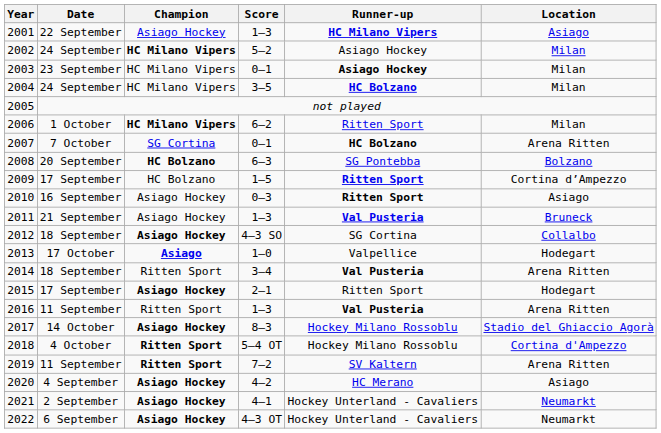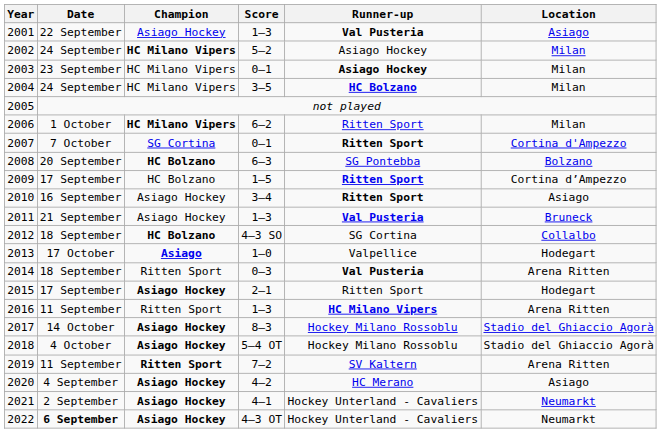 <table class="wikitable">
 <tr>
 <th>Year</th>
 <th>Date</th>
 <th>Champion</th>
 <th>Score</th>
 <th>Runner-up</th>
 <th>Location</th>
 </tr>
 <tr align="center">
 <td>2001</td>
 <td>22 September</td>
 <td><a href='#'>Asiago Hockey</a></td>
 <td>1–3</td>
-<td><strong><a href='#'>HC Milano Vipers</a></strong></td>
+<td><strong>Val Pusteria</strong></td>
 <td><a href='#'>Asiago</a></td>
 </tr>
 <tr align="center">
 <td>2002</td>
 <td>24 September</td>
 <td><strong>HC Milano Vipers</strong></td>
 <td>5–2</td>
 <td>Asiago Hockey</td>
 <td><a href='#'>Milan</a></td>
 </tr>
 <tr align="center">
 <td>2003</td>
 <td>23 September</td>
 <td>HC Milano Vipers</td>
 <td>0–1</td>
 <td><strong>Asiago Hockey</strong></td>
 <td>Milan</td>
 </tr>
 <tr align="center">
 <td>2004</td>
 <td>24 September</td>
 <td>HC Milano Vipers</td>
 <td>3–5</td>
 <td><strong><a href='#'>HC Bolzano</a></strong></td>
 <td>Milan</td>
 </tr>
 <tr align="center">
 <td>2005</td>
 <td colspan="5"><em>not played</em></td>
 </tr>
 <tr align="center">
 <td>2006</td>
 <td>1 October</td>
 <td><strong>HC Milano Vipers</strong></td>
 <td>6–2</td>
 <td><a href='#'>Ritten Sport</a></td>
 <td>Milan</td>
 </tr>
 <tr align="center">
 <td>2007</td>
 <td>7 October</td>
 <td><a href='#'>SG Cortina</a></td>
 <td>0–1</td>
-<td><strong>HC Bolzano</strong></td>
-<td>Arena Ritten</td>
+<td><strong>Ritten Sport</strong></td>
+<td><a href='#'>Cortina d'Ampezzo</a></td>
 </tr>
 <tr align="center">
 <td>2008</td>
 <td>20 September</td>
 <td><strong>HC Bolzano</strong></td>
 <td>6–3</td>
 <td><a href='#'>SG Pontebba</a></td>
 <td><a href='#'>Bolzano</a></td>
 </tr>
 <tr align="center">
 <td>2009</td>
 <td>17 September</td>
 <td>HC Bolzano</td>
 <td>1–5</td>
 <td><strong><a href='#'>Ritten Sport</a></strong></td>
 <td>Cortina d’Ampezzo</td>
 </tr>
 <tr align="center">
 <td>2010</td>
 <td>16 September</td>
 <td>Asiago Hockey</td>
-<td>0–3</td>
+<td>3–4</td>
 <td><strong>Ritten Sport</strong></td>
 <td>Asiago</td>
 </tr>
 <tr align="center">
 <td>2011</td>
 <td>21 September</td>
 <td>Asiago Hockey</td>
 <td>1–3</td>
 <td><strong><a href='#'>Val Pusteria</a></strong></td>
 <td><a href='#'>Bruneck</a></td>
 </tr>
 <tr align="center">
 <td>2012</td>
 <td>18 September</td>
-<td><strong>Asiago Hockey</strong></td>
+<td><strong>HC Bolzano</strong></td>
 <td>4–3 SO</td>
 <td>SG Cortina</td>
 <td><a href='#'>Collalbo</a></td>
 </tr>
 <tr align="center">
 <td>2013</td>
 <td>17 October</td>
 <td><strong><a href='#'>Asiago</a></strong></td>
 <td>1–0</td>
 <td>Valpellice</td>
 <td>Hodegart</td>
 </tr>
 <tr align="center">
 <td>2014</td>
 <td>18 September</td>
 <td>Ritten Sport</td>
-<td>3–4</td>
+<td>0–3</td>
 <td><strong>Val Pusteria</strong></td>
 <td>Arena Ritten</td>
 </tr>
 <tr align="center">
 <td>2015</td>
 <td>17 September</td>
 <td><strong>Asiago Hockey</strong></td>
 <td>2–1</td>
 <td>Ritten Sport</td>
 <td>Hodegart</td>
 </tr>
 <tr align="center">
 <td>2016</td>
 <td>11 September</td>
 <td>Ritten Sport</td>
 <td>1–3</td>
-<td><strong>Val Pusteria</strong></td>
+<td><strong><a href='#'>HC Milano Vipers</a></strong></td>
 <td>Arena Ritten</td>
 </tr>
 <tr align="center">
 <td>2017</td>
 <td>14 October</td>
 <td><strong>Asiago Hockey</strong></td>
 <td>8–3</td>
 <td><a href='#'>Hockey Milano Rossoblu</a></td>
 <td><a href='#'>Stadio del Ghiaccio Agorà</a></td>
 </tr>
 <tr align="center">
 <td>2018</td>
 <td>4 October</td>
-<td><strong>Ritten Sport</strong></td>
+<td><strong>Asiago Hockey</strong></td>
 <td>5–4 OT</td>
 <td>Hockey Milano Rossoblu</td>
-<td><a href='#'>Cortina d'Ampezzo</a></td>
+<td>Stadio del Ghiaccio Agorà</td>
 </tr>
 <tr align="center">
 <td>2019</td>
 <td>11 September</td>
 <td><strong>Ritten Sport</strong></td>
 <td>7–2</td>
 <td><a href='#'>SV Kaltern</a></td>
 <td>Arena Ritten</td>
 </tr>
 <tr align="center">
 <td>2020</td>
 <td>4 September</td>
 <td><strong>Asiago Hockey</strong></td>
 <td>4–2</td>
 <td><a href='#'>HC Merano</a></td>
 <td>Asiago</td>
 </tr>
 <tr align="center">
 <td>2021</td>
 <td>2 September</td>
 <td><strong>Asiago Hockey</strong></td>
 <td>4–1</td>
 <td>Hockey Unterland - Cavaliers</td>
 <td><a href='#'>Neumarkt</a></td>
 </tr>
 <tr align="center">
 <td>2022</td>
-<td>6 September</td>
+<td><strong>6 September</strong></td>
 <td><strong>Asiago Hockey</strong></td>
 <td>4–3 OT</td>
 <td>Hockey Unterland - Cavaliers</td>
 <td>Neumarkt</td>
 </tr>
 </table>
